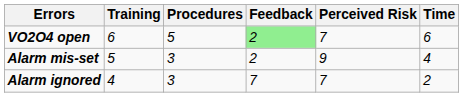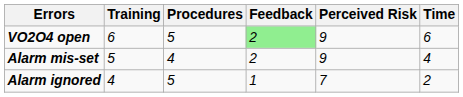 <table class="wikitable" border="1">
 <tr>
 <th>Errors</th>
 <th>Training</th>
 <th>Procedures</th>
 <th>Feedback</th>
 <th>Perceived Risk</th>
 <th>Time</th>
 </tr>
 <tr>
 <td><strong><em>VO2O4 open</em></strong></td>
 <td><em>6</em></td>
 <td><em>5</em></td>
 <td style="background: lightgreen;"><em>2</em></td>
-<td><em>7</em></td>
+<td><em>9</em></td>
 <td><em>6</em></td>
 </tr>
 <tr>
 <td><strong><em>Alarm mis-set</em></strong></td>
 <td><em>5</em></td>
-<td><em>3</em></td>
+<td><em>4</em></td>
 <td><em>2</em></td>
 <td><em>9</em></td>
 <td><em>4</em></td>
 </tr>
 <tr>
 <td><strong><em>Alarm ignored</em></strong></td>
 <td><em>4</em></td>
-<td><em>3</em></td>
-<td><em>7</em></td>
+<td><em>5</em></td>
+<td><em>1</em></td>
 <td><em>7</em></td>
 <td><em>2</em></td>
 </tr>
 </table>
